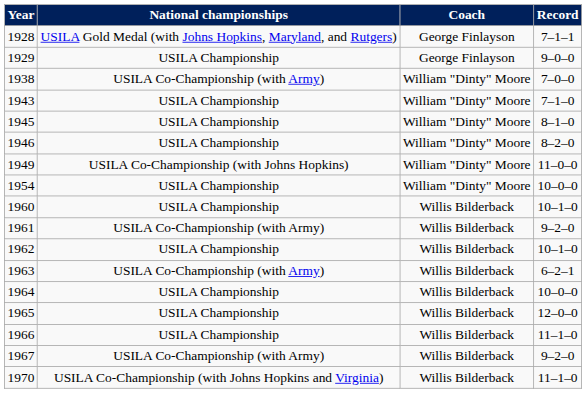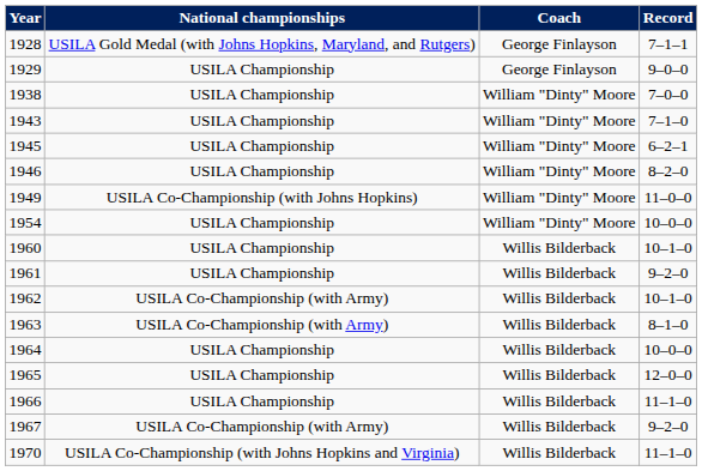 <table class="wikitable" style="text-align:center;">
 <tr>
 <th style="background:#00205B; color:white;">Year</th>
 <th style="background:#00205B; color:white;">National championships</th>
 <th style="background:#00205B; color:white;">Coach</th>
 <th style="background:#00205B; color:white;">Record</th>
 </tr>
 <tr>
 <td>1928</td>
 <td><a href='#'>USILA</a> Gold Medal (with <a href='#'>Johns Hopkins</a>, <a href='#'>Maryland</a>, and <a href='#'>Rutgers</a>)</td>
 <td>George Finlayson</td>
 <td>7–1–1</td>
 </tr>
 <tr>
 <td>1929</td>
 <td>USILA Championship</td>
 <td>George Finlayson</td>
 <td>9–0–0</td>
 </tr>
 <tr>
 <td>1938</td>
-<td>USILA Co-Championship (with <a href='#'>Army</a>)</td>
+<td>USILA Championship</td>
 <td>William "Dinty" Moore</td>
 <td>7–0–0</td>
 </tr>
 <tr>
 <td>1943</td>
 <td>USILA Championship</td>
 <td>William "Dinty" Moore</td>
 <td>7–1–0</td>
 </tr>
 <tr>
 <td>1945</td>
 <td>USILA Championship</td>
 <td>William "Dinty" Moore</td>
-<td>8–1–0</td>
+<td>6–2–1</td>
 </tr>
 <tr>
 <td>1946</td>
 <td>USILA Championship</td>
 <td>William "Dinty" Moore</td>
 <td>8–2–0</td>
 </tr>
 <tr>
 <td>1949</td>
 <td>USILA Co-Championship (with Johns Hopkins)</td>
 <td>William "Dinty" Moore</td>
 <td>11–0–0</td>
 </tr>
 <tr>
 <td>1954</td>
 <td>USILA Championship</td>
 <td>William "Dinty" Moore</td>
 <td>10–0–0</td>
 </tr>
 <tr>
 <td>1960</td>
 <td>USILA Championship</td>
 <td>Willis Bilderback</td>
 <td>10–1–0</td>
 </tr>
 <tr>
 <td>1961</td>
-<td>USILA Co-Championship (with Army)</td>
+<td>USILA Championship</td>
 <td>Willis Bilderback</td>
 <td>9–2–0</td>
 </tr>
 <tr>
 <td>1962</td>
-<td>USILA Championship</td>
+<td>USILA Co-Championship (with Army)</td>
 <td>Willis Bilderback</td>
 <td>10–1–0</td>
 </tr>
 <tr>
 <td>1963</td>
 <td>USILA Co-Championship (with <a href='#'>Army</a>)</td>
 <td>Willis Bilderback</td>
-<td>6–2–1</td>
+<td>8–1–0</td>
 </tr>
 <tr>
 <td>1964</td>
 <td>USILA Championship</td>
 <td>Willis Bilderback</td>
 <td>10–0–0</td>
 </tr>
 <tr>
 <td>1965</td>
 <td>USILA Championship</td>
 <td>Willis Bilderback</td>
 <td>12–0–0</td>
 </tr>
 <tr>
 <td>1966</td>
 <td>USILA Championship</td>
 <td>Willis Bilderback</td>
 <td>11–1–0</td>
 </tr>
 <tr>
 <td>1967</td>
 <td>USILA Co-Championship (with Army)</td>
 <td>Willis Bilderback</td>
 <td>9–2–0</td>
 </tr>
 <tr>
 <td>1970</td>
 <td>USILA Co-Championship (with Johns Hopkins and <a href='#'>Virginia</a>)</td>
 <td>Willis Bilderback</td>
 <td>11–1–0</td>
 </tr>
 </table>
